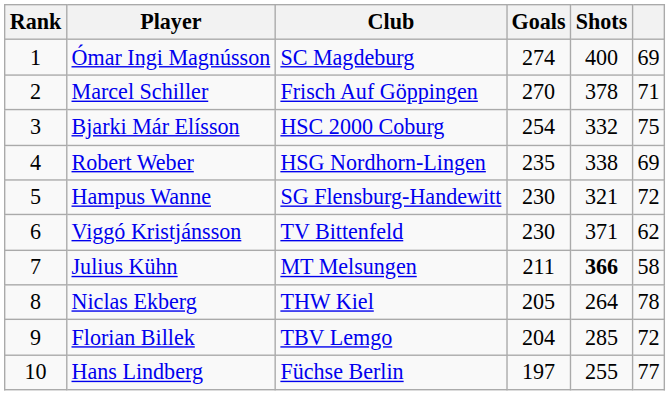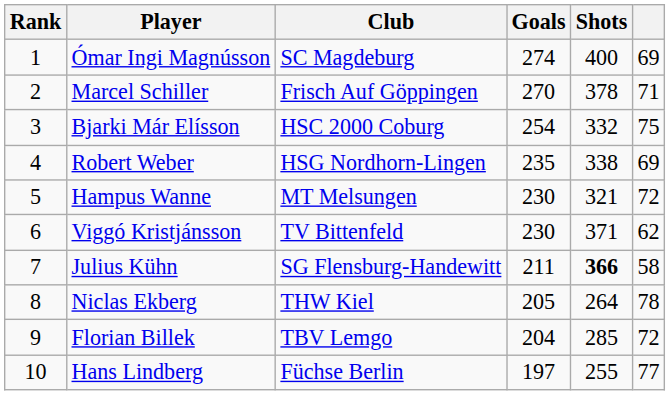 <table class="wikitable sortable" style="text-align: center;">
 <tr>
 <th>Rank</th>
 <th>Player</th>
 <th>Club</th>
 <th>Goals</th>
 <th>Shots</th>
 <th></th>
 </tr>
 <tr>
 <td>1</td>
 <td style="text-align: left;"> <a href='#'>Ómar Ingi Magnússon</a></td>
 <td style="text-align: left;"><a href='#'>SC Magdeburg</a></td>
 <td>274</td>
 <td>400</td>
 <td>69</td>
 </tr>
 <tr>
 <td>2</td>
 <td style="text-align: left;"> <a href='#'>Marcel Schiller</a></td>
 <td style="text-align: left;"><a href='#'>Frisch Auf Göppingen</a></td>
 <td>270</td>
 <td>378</td>
 <td>71</td>
 </tr>
 <tr>
 <td>3</td>
 <td style="text-align: left;"> <a href='#'>Bjarki Már Elísson</a></td>
 <td style="text-align: left;"><a href='#'>HSC 2000 Coburg</a></td>
 <td>254</td>
 <td>332</td>
 <td>75</td>
 </tr>
 <tr>
 <td>4</td>
 <td style="text-align: left;"> <a href='#'>Robert Weber</a></td>
 <td style="text-align: left;"><a href='#'>HSG Nordhorn-Lingen</a></td>
 <td>235</td>
 <td>338</td>
 <td>69</td>
 </tr>
 <tr>
 <td>5</td>
 <td style="text-align: left;"> <a href='#'>Hampus Wanne</a></td>
-<td style="text-align: left;"><a href='#'>SG Flensburg-Handewitt</a></td>
+<td style="text-align: left;"><a href='#'>MT Melsungen</a></td>
 <td>230</td>
 <td>321</td>
 <td>72</td>
 </tr>
 <tr>
 <td>6</td>
 <td style="text-align: left;"> <a href='#'>Viggó Kristjánsson</a></td>
 <td style="text-align: left;"><a href='#'>TV Bittenfeld</a></td>
 <td>230</td>
 <td>371</td>
 <td>62</td>
 </tr>
 <tr>
 <td>7</td>
 <td style="text-align: left;"> <a href='#'>Julius Kühn</a></td>
-<td style="text-align: left;"><a href='#'>MT Melsungen</a></td>
+<td style="text-align: left;"><a href='#'>SG Flensburg-Handewitt</a></td>
 <td>211</td>
 <td><strong>366</strong></td>
 <td>58</td>
 </tr>
 <tr>
 <td>8</td>
 <td style="text-align: left;"> <a href='#'>Niclas Ekberg</a></td>
 <td style="text-align: left;"><a href='#'>THW Kiel</a></td>
 <td>205</td>
 <td>264</td>
 <td>78</td>
 </tr>
 <tr>
 <td>9</td>
 <td style="text-align: left;"> <a href='#'>Florian Billek</a></td>
 <td style="text-align: left;"><a href='#'>TBV Lemgo</a></td>
 <td>204</td>
 <td>285</td>
 <td>72</td>
 </tr>
 <tr>
 <td>10</td>
 <td style="text-align: left;"> <a href='#'>Hans Lindberg</a></td>
 <td style="text-align: left;"><a href='#'>Füchse Berlin</a></td>
 <td>197</td>
 <td>255</td>
 <td>77</td>
 </tr>
 </table>
